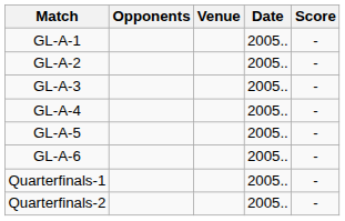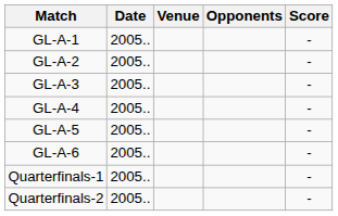 <table class="wikitable" style="text-align:center;">
 <tr>
 <th>Match</th>
+<th>Date</th>
+<th>Venue</th>
 <th>Opponents</th>
-<th>Venue</th>
-<th>Date</th>
 <th>Score</th>
 </tr>
 <tr>
 <td>GL-A-1</td>
+<td>2005..</td>
 <td></td>
 <td></td>
-<td>2005..</td>
 <td>-</td>
 </tr>
 <tr>
 <td>GL-A-2</td>
+<td>2005..</td>
 <td></td>
 <td></td>
-<td>2005..</td>
 <td>-</td>
 </tr>
 <tr>
 <td>GL-A-3</td>
+<td>2005..</td>
 <td></td>
 <td></td>
-<td>2005..</td>
 <td>-</td>
 </tr>
 <tr>
 <td>GL-A-4</td>
+<td>2005..</td>
 <td></td>
 <td></td>
-<td>2005..</td>
 <td>-</td>
 </tr>
 <tr>
 <td>GL-A-5</td>
+<td>2005..</td>
 <td></td>
 <td></td>
-<td>2005..</td>
 <td>-</td>
 </tr>
 <tr>
 <td>GL-A-6</td>
+<td>2005..</td>
 <td></td>
 <td></td>
-<td>2005..</td>
 <td>-</td>
 </tr>
 <tr>
 <td>Quarterfinals-1</td>
+<td>2005..</td>
 <td></td>
 <td></td>
-<td>2005..</td>
 <td>-</td>
 </tr>
 <tr>
 <td>Quarterfinals-2</td>
+<td>2005..</td>
 <td></td>
 <td></td>
-<td>2005..</td>
 <td>-</td>
 </tr>
 </table>
